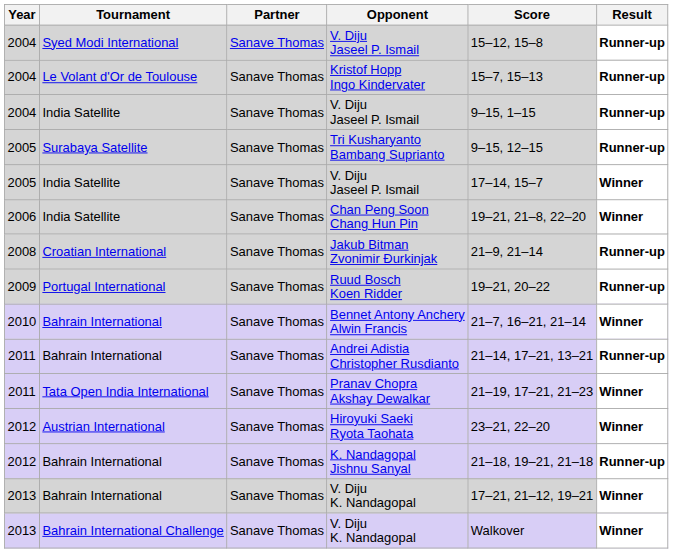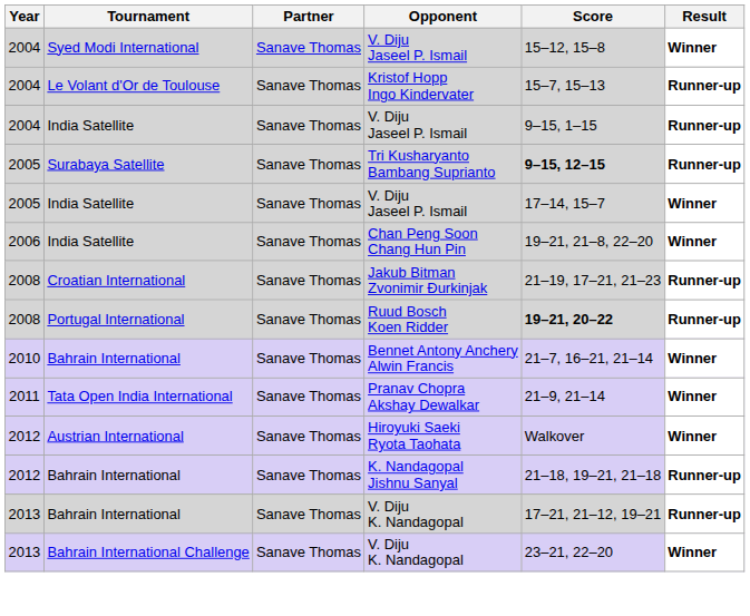 <table class="sortable wikitable" style="font-size: 90%;">
 <tr>
 <th>Year</th>
 <th>Tournament</th>
 <th>Partner</th>
 <th>Opponent</th>
 <th>Score</th>
 <th>Result</th>
 </tr>
 <tr style="background:#D5D5D5">
 <td align="center">2004</td>
 <td align="left"><a href='#'>Syed Modi International</a></td>
 <td align="left"> <a href='#'>Sanave Thomas</a></td>
 <td align="left"> <a href='#'>V. Diju</a> <br>  <a href='#'>Jaseel P. Ismail</a></td>
 <td align="left">15–12, 15–8</td>
-<td style="text-align:left; background:white"> <strong>Runner-up</strong></td>
+<td style="text-align:left; background:white"> <strong>Winner</strong></td>
 </tr>
 <tr style="background:#D5D5D5">
 <td align="center">2004</td>
 <td align="left"><a href='#'>Le Volant d'Or de Toulouse</a></td>
 <td align="left"> Sanave Thomas</td>
 <td align="left"> <a href='#'>Kristof Hopp</a> <br>  <a href='#'>Ingo Kindervater</a></td>
 <td align="left">15–7, 15–13</td>
 <td style="text-align:left; background:white"> <strong>Runner-up</strong></td>
 </tr>
 <tr style="background:#D5D5D5">
 <td align="center">2004</td>
 <td align="left">India Satellite</td>
 <td align="left"> Sanave Thomas</td>
 <td align="left"> V. Diju <br>  Jaseel P. Ismail</td>
 <td align="left">9–15, 1–15</td>
 <td style="text-align:left; background:white"> <strong>Runner-up</strong></td>
 </tr>
 <tr style="background:#D5D5D5">
 <td align="center">2005</td>
 <td align="left"><a href='#'>Surabaya Satellite</a></td>
 <td align="left"> Sanave Thomas</td>
 <td align="left"> <a href='#'>Tri Kusharyanto</a> <br>  <a href='#'>Bambang Suprianto</a></td>
-<td align="left">9–15, 12–15</td>
+<td align="left"><strong>9–15, 12–15</strong></td>
 <td style="text-align:left; background:white"> <strong>Runner-up</strong></td>
 </tr>
 <tr style="background:#D5D5D5">
 <td align="center">2005</td>
 <td align="left">India Satellite</td>
 <td align="left"> Sanave Thomas</td>
 <td align="left"> V. Diju <br>  Jaseel P. Ismail</td>
 <td align="left">17–14, 15–7</td>
 <td style="text-align:left; background:white"> <strong>Winner</strong></td>
 </tr>
 <tr style="background:#D5D5D5">
 <td align="center">2006</td>
 <td align="left">India Satellite</td>
 <td align="left"> Sanave Thomas</td>
 <td align="left"> <a href='#'>Chan Peng Soon</a> <br>  <a href='#'>Chang Hun Pin</a></td>
 <td align="left">19–21, 21–8, 22–20</td>
 <td style="text-align:left; background:white"> <strong>Winner</strong></td>
 </tr>
 <tr style="background:#D5D5D5">
 <td align="center">2008</td>
 <td align="left"><a href='#'>Croatian International</a></td>
 <td align="left"> Sanave Thomas</td>
 <td align="left"> <a href='#'>Jakub Bitman</a> <br>  <a href='#'>Zvonimir Đurkinjak</a></td>
-<td align="left">21–9, 21–14</td>
+<td align="left">21–19, 17–21, 21–23</td>
 <td style="text-align:left; background:white"> <strong>Runner-up</strong></td>
 </tr>
 <tr style="background:#D5D5D5">
-<td align="center">2009</td>
+<td align="center">2008</td>
 <td align="left"><a href='#'>Portugal International</a></td>
 <td align="left"> Sanave Thomas</td>
 <td align="left"> <a href='#'>Ruud Bosch</a> <br>  <a href='#'>Koen Ridder</a></td>
-<td align="left">19–21, 20–22</td>
+<td align="left"><strong>19–21, 20–22</strong></td>
 <td style="text-align:left; background:white"> <strong>Runner-up</strong></td>
 </tr>
 <tr style="background:#D8CEF6">
 <td align="center">2010</td>
 <td align="left"><a href='#'>Bahrain International</a></td>
 <td align="left"> Sanave Thomas</td>
 <td align="left"> <a href='#'>Bennet Antony Anchery</a> <br>  <a href='#'>Alwin Francis</a></td>
 <td align="left">21–7, 16–21, 21–14</td>
 <td style="text-align:left; background:white"> <strong>Winner</strong></td>
 </tr>
 <tr style="background:#D8CEF6">
 <td align="center">2011</td>
-<td align="left">Bahrain International</td>
-<td align="left"> Sanave Thomas</td>
-<td align="left"> <a href='#'>Andrei Adistia</a> <br>  <a href='#'>Christopher Rusdianto</a></td>
-<td align="left">21–14, 17–21, 13–21</td>
-<td style="text-align:left; background:white"> <strong>Runner-up</strong></td>
-</tr>
-<tr style="background:#D8CEF6">
-<td align="center">2011</td>
 <td align="left"><a href='#'>Tata Open India International</a></td>
 <td align="left"> Sanave Thomas</td>
 <td align="left"> <a href='#'>Pranav Chopra</a> <br>  <a href='#'>Akshay Dewalkar</a></td>
-<td align="left">21–19, 17–21, 21–23</td>
+<td align="left">21–9, 21–14</td>
 <td style="text-align:left; background:white"> <strong>Winner</strong></td>
 </tr>
 <tr style="background:#D8CEF6">
 <td align="center">2012</td>
 <td align="left"><a href='#'>Austrian International</a></td>
 <td align="left"> Sanave Thomas</td>
 <td align="left"> <a href='#'>Hiroyuki Saeki</a> <br>  <a href='#'>Ryota Taohata</a></td>
-<td align="left">23–21, 22–20</td>
+<td align="left">Walkover</td>
 <td style="text-align:left; background:white"> <strong>Winner</strong></td>
 </tr>
 <tr style="background:#D8CEF6">
 <td align="center">2012</td>
 <td align="left">Bahrain International</td>
 <td align="left"> Sanave Thomas</td>
 <td align="left"> <a href='#'>K. Nandagopal</a> <br>  <a href='#'>Jishnu Sanyal</a></td>
 <td align="left">21–18, 19–21, 21–18</td>
 <td style="text-align:left; background:white"> <strong>Runner-up</strong></td>
 </tr>
 <tr style="background:#D5D5D5">
 <td align="center">2013</td>
 <td align="left">Bahrain International</td>
 <td align="left"> Sanave Thomas</td>
 <td align="left"> V. Diju <br>  K. Nandagopal</td>
 <td align="left">17–21, 21–12, 19–21</td>
-<td style="text-align:left; background:white"> <strong>Winner</strong></td>
+<td style="text-align:left; background:white"> <strong>Runner-up</strong></td>
 </tr>
 <tr style="background:#D8CEF6">
 <td align="center">2013</td>
 <td align="left"><a href='#'>Bahrain International Challenge</a></td>
 <td align="left"> Sanave Thomas</td>
 <td align="left"> V. Diju <br>  K. Nandagopal</td>
-<td align="left">Walkover</td>
+<td align="left">23–21, 22–20</td>
 <td style="text-align:left; background:white"> <strong>Winner</strong></td>
 </tr>
 </table>
